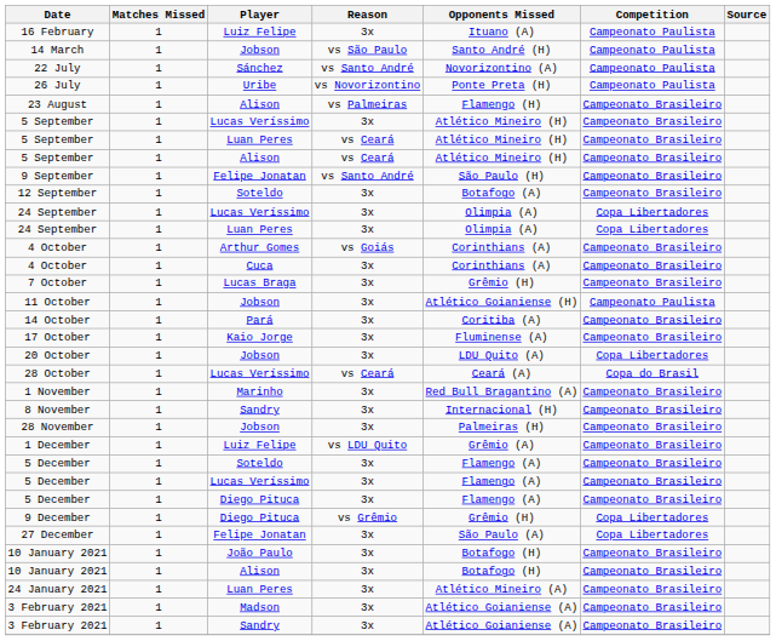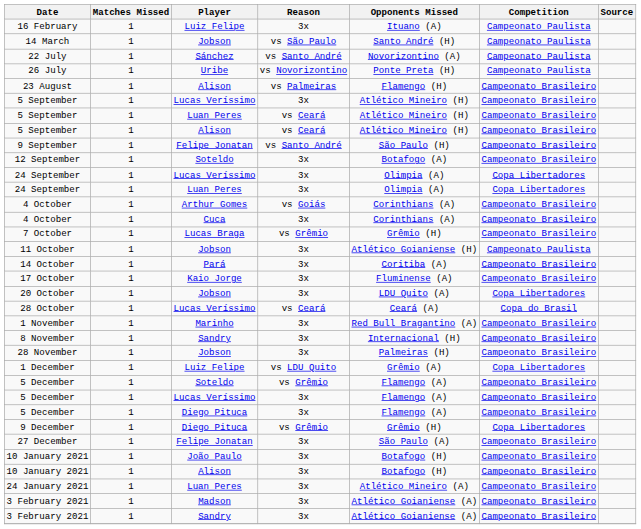 <table class="wikitable" style="text-align: center">
 <tr>
 <th>Date</th>
 <th>Matches Missed</th>
 <th>Player</th>
 <th>Reason</th>
 <th>Opponents Missed</th>
 <th>Competition</th>
 <th>Source</th>
 </tr>
 <tr>
 <td>16 February</td>
 <td>1</td>
 <td><a href='#'>Luiz Felipe</a></td>
 <td>3x </td>
 <td><a href='#'>Ituano</a> (A)</td>
 <td><a href='#'>Campeonato Paulista</a></td>
 <td></td>
 </tr>
 <tr>
 <td>14 March</td>
 <td>1</td>
 <td><a href='#'>Jobson</a></td>
 <td> vs <a href='#'>São Paulo</a></td>
 <td><a href='#'>Santo André</a> (H)</td>
 <td><a href='#'>Campeonato Paulista</a></td>
 <td></td>
 </tr>
 <tr>
 <td>22 July</td>
 <td>1</td>
 <td><a href='#'>Sánchez</a></td>
 <td> vs <a href='#'>Santo André</a></td>
 <td><a href='#'>Novorizontino</a> (A)</td>
 <td><a href='#'>Campeonato Paulista</a></td>
 <td></td>
 </tr>
 <tr>
 <td>26 July</td>
 <td>1</td>
 <td><a href='#'>Uribe</a></td>
 <td> vs <a href='#'>Novorizontino</a></td>
 <td><a href='#'>Ponte Preta</a> (H)</td>
 <td><a href='#'>Campeonato Paulista</a></td>
 <td></td>
 </tr>
 <tr>
 <td>23 August</td>
 <td>1</td>
 <td><a href='#'>Alison</a></td>
 <td> vs <a href='#'>Palmeiras</a></td>
 <td><a href='#'>Flamengo</a> (H)</td>
 <td><a href='#'>Campeonato Brasileiro</a></td>
 <td></td>
 </tr>
 <tr>
 <td>5 September</td>
 <td>1</td>
 <td><a href='#'>Lucas Veríssimo</a></td>
 <td>3x </td>
 <td><a href='#'>Atlético Mineiro</a> (H)</td>
 <td><a href='#'>Campeonato Brasileiro</a></td>
 <td></td>
 </tr>
 <tr>
 <td>5 September</td>
 <td>1</td>
 <td><a href='#'>Luan Peres</a></td>
 <td> vs <a href='#'>Ceará</a></td>
 <td><a href='#'>Atlético Mineiro</a> (H)</td>
 <td><a href='#'>Campeonato Brasileiro</a></td>
 <td></td>
 </tr>
 <tr>
 <td>5 September</td>
 <td>1</td>
 <td><a href='#'>Alison</a></td>
 <td> vs <a href='#'>Ceará</a></td>
 <td><a href='#'>Atlético Mineiro</a> (H)</td>
 <td><a href='#'>Campeonato Brasileiro</a></td>
 <td></td>
 </tr>
 <tr>
 <td>9 September</td>
 <td>1</td>
 <td><a href='#'>Felipe Jonatan</a></td>
 <td> vs <a href='#'>Santo André</a></td>
 <td><a href='#'>São Paulo</a> (H)</td>
 <td><a href='#'>Campeonato Brasileiro</a></td>
 <td></td>
 </tr>
 <tr>
 <td>12 September</td>
 <td>1</td>
 <td><a href='#'>Soteldo</a></td>
 <td>3x </td>
 <td><a href='#'>Botafogo</a> (A)</td>
 <td><a href='#'>Campeonato Brasileiro</a></td>
 <td></td>
 </tr>
 <tr>
 <td>24 September</td>
 <td>1</td>
 <td><a href='#'>Lucas Veríssimo</a></td>
 <td>3x </td>
 <td><a href='#'>Olimpia</a> (A)</td>
 <td><a href='#'>Copa Libertadores</a></td>
 <td></td>
 </tr>
 <tr>
 <td>24 September</td>
 <td>1</td>
 <td><a href='#'>Luan Peres</a></td>
 <td>3x </td>
 <td><a href='#'>Olimpia</a> (A)</td>
 <td><a href='#'>Copa Libertadores</a></td>
 <td></td>
 </tr>
 <tr>
 <td>4 October</td>
 <td>1</td>
 <td><a href='#'>Arthur Gomes</a></td>
 <td> vs <a href='#'>Goiás</a></td>
 <td><a href='#'>Corinthians</a> (A)</td>
 <td><a href='#'>Campeonato Brasileiro</a></td>
 <td></td>
 </tr>
 <tr>
 <td>4 October</td>
 <td>1</td>
 <td><a href='#'>Cuca</a></td>
 <td>3x </td>
 <td><a href='#'>Corinthians</a> (A)</td>
 <td><a href='#'>Campeonato Brasileiro</a></td>
 <td></td>
 </tr>
 <tr>
 <td>7 October</td>
 <td>1</td>
 <td><a href='#'>Lucas Braga</a></td>
-<td>3x </td>
+<td> vs <a href='#'>Grêmio</a></td>
 <td><a href='#'>Grêmio</a> (H)</td>
 <td><a href='#'>Campeonato Brasileiro</a></td>
 <td></td>
 </tr>
 <tr>
 <td>11 October</td>
 <td>1</td>
 <td><a href='#'>Jobson</a></td>
 <td>3x </td>
 <td><a href='#'>Atlético Goianiense</a> (H)</td>
 <td><a href='#'>Campeonato Paulista</a></td>
 <td></td>
 </tr>
 <tr>
 <td>14 October</td>
 <td>1</td>
 <td><a href='#'>Pará</a></td>
 <td>3x </td>
 <td><a href='#'>Coritiba</a> (A)</td>
 <td><a href='#'>Campeonato Brasileiro</a></td>
 <td></td>
 </tr>
 <tr>
 <td>17 October</td>
 <td>1</td>
 <td><a href='#'>Kaio Jorge</a></td>
 <td>3x </td>
 <td><a href='#'>Fluminense</a> (A)</td>
 <td><a href='#'>Campeonato Brasileiro</a></td>
 <td></td>
 </tr>
 <tr>
 <td>20 October</td>
 <td>1</td>
 <td><a href='#'>Jobson</a></td>
 <td>3x </td>
 <td><a href='#'>LDU Quito</a> (A)</td>
 <td><a href='#'>Copa Libertadores</a></td>
 <td></td>
 </tr>
 <tr>
 <td>28 October</td>
 <td>1</td>
 <td><a href='#'>Lucas Veríssimo</a></td>
 <td> vs <a href='#'>Ceará</a></td>
 <td><a href='#'>Ceará</a> (A)</td>
 <td><a href='#'>Copa do Brasil</a></td>
 <td></td>
 </tr>
 <tr>
 <td>1 November</td>
 <td>1</td>
 <td><a href='#'>Marinho</a></td>
 <td>3x </td>
 <td><a href='#'>Red Bull Bragantino</a> (A)</td>
 <td><a href='#'>Campeonato Brasileiro</a></td>
 <td></td>
 </tr>
 <tr>
 <td>8 November</td>
 <td>1</td>
 <td><a href='#'>Sandry</a></td>
 <td>3x </td>
 <td><a href='#'>Internacional</a> (H)</td>
 <td><a href='#'>Campeonato Brasileiro</a></td>
 <td></td>
 </tr>
 <tr>
 <td>28 November</td>
 <td>1</td>
 <td><a href='#'>Jobson</a></td>
 <td>3x </td>
 <td><a href='#'>Palmeiras</a> (H)</td>
 <td><a href='#'>Campeonato Brasileiro</a></td>
 <td></td>
 </tr>
 <tr>
 <td>1 December</td>
 <td>1</td>
 <td><a href='#'>Luiz Felipe</a></td>
 <td> vs <a href='#'>LDU Quito</a></td>
 <td><a href='#'>Grêmio</a> (A)</td>
-<td><a href='#'>Campeonato Brasileiro</a></td>
+<td><a href='#'>Copa Libertadores</a></td>
 <td></td>
 </tr>
 <tr>
 <td>5 December</td>
 <td>1</td>
 <td><a href='#'>Soteldo</a></td>
-<td>3x </td>
+<td> vs <a href='#'>Grêmio</a></td>
 <td><a href='#'>Flamengo</a> (A)</td>
 <td><a href='#'>Campeonato Brasileiro</a></td>
 <td></td>
 </tr>
 <tr>
 <td>5 December</td>
 <td>1</td>
 <td><a href='#'>Lucas Veríssimo</a></td>
 <td>3x </td>
 <td><a href='#'>Flamengo</a> (A)</td>
 <td><a href='#'>Campeonato Brasileiro</a></td>
 <td></td>
 </tr>
 <tr>
 <td>5 December</td>
 <td>1</td>
 <td><a href='#'>Diego Pituca</a></td>
 <td>3x </td>
 <td><a href='#'>Flamengo</a> (A)</td>
 <td><a href='#'>Campeonato Brasileiro</a></td>
 <td></td>
 </tr>
 <tr>
 <td>9 December</td>
 <td>1</td>
 <td><a href='#'>Diego Pituca</a></td>
 <td> vs <a href='#'>Grêmio</a></td>
 <td><a href='#'>Grêmio</a> (H)</td>
 <td><a href='#'>Copa Libertadores</a></td>
 <td></td>
 </tr>
 <tr>
 <td>27 December</td>
 <td>1</td>
 <td><a href='#'>Felipe Jonatan</a></td>
 <td>3x </td>
 <td><a href='#'>São Paulo</a> (A)</td>
-<td><a href='#'>Copa Libertadores</a></td>
+<td><a href='#'>Campeonato Brasileiro</a></td>
 <td></td>
 </tr>
 <tr>
 <td>10 January 2021</td>
 <td>1</td>
 <td><a href='#'>João Paulo</a></td>
 <td>3x </td>
 <td><a href='#'>Botafogo</a> (H)</td>
 <td><a href='#'>Campeonato Brasileiro</a></td>
 <td></td>
 </tr>
 <tr>
 <td>10 January 2021</td>
 <td>1</td>
 <td><a href='#'>Alison</a></td>
 <td>3x </td>
 <td><a href='#'>Botafogo</a> (H)</td>
 <td><a href='#'>Campeonato Brasileiro</a></td>
 <td></td>
 </tr>
 <tr>
 <td>24 January 2021</td>
 <td>1</td>
 <td><a href='#'>Luan Peres</a></td>
 <td>3x </td>
 <td><a href='#'>Atlético Mineiro</a> (A)</td>
 <td><a href='#'>Campeonato Brasileiro</a></td>
 <td></td>
 </tr>
 <tr>
 <td>3 February 2021</td>
 <td>1</td>
 <td><a href='#'>Madson</a></td>
 <td>3x </td>
 <td><a href='#'>Atlético Goianiense</a> (A)</td>
 <td><a href='#'>Campeonato Brasileiro</a></td>
 <td></td>
 </tr>
 <tr>
 <td>3 February 2021</td>
 <td>1</td>
 <td><a href='#'>Sandry</a></td>
 <td>3x </td>
 <td><a href='#'>Atlético Goianiense</a> (A)</td>
 <td><a href='#'>Campeonato Brasileiro</a></td>
 <td></td>
 </tr>
 <tr>
 </tr>
 </table>
